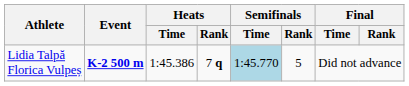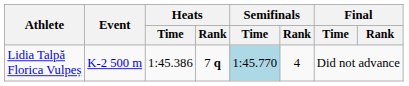 <table class="wikitable" style="font-size:90%">
 <tr>
 <th rowspan=2>Athlete</th>
 <th rowspan=2>Event</th>
 <th colspan=2>Heats</th>
 <th colspan=2>Semifinals</th>
 <th colspan=2>Final</th>
 </tr>
 <tr style="font-size:95%">
 <th>Time</th>
 <th>Rank</th>
 <th>Time</th>
 <th>Rank</th>
 <th>Time</th>
 <th>Rank</th>
 </tr>
 <tr align=center>
 <td align=left><a href='#'>Lidia Talpă</a><br><a href='#'>Florica Vulpeș</a></td>
-<td align=left><strong><a href='#'>K-2 500 m</a></strong></td>
+<td align=left><a href='#'>K-2 500 m</a></td>
 <td>1:45.386</td>
 <td>7 <strong>q</strong></td>
 <td style="background: lightblue;">1:45.770</td>
-<td>5</td>
+<td>4</td>
 <td colspan=2>Did not advance</td>
 </tr>
 </table>
